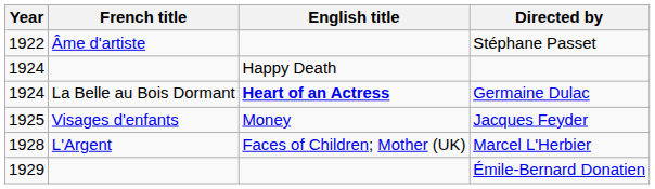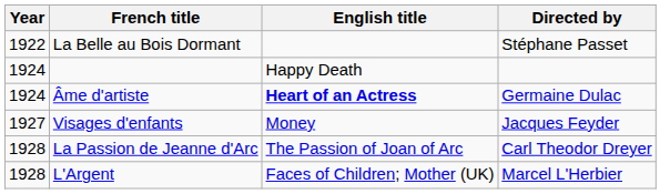 <table class="wikitable sortable">
 <tr>
 <th>Year</th>
 <th>French title</th>
 <th>English title</th>
 <th>Directed by</th>
 </tr>
 <tr>
 <td>1922</td>
-<td><a href='#'>Âme d'artiste</a></td>
+<td>La Belle au Bois Dormant</td>
 <td></td>
 <td>Stéphane Passet</td>
 </tr>
 <tr>
 <td>1924</td>
 <td></td>
 <td>Happy Death</td>
 <td></td>
 </tr>
 <tr>
 <td>1924</td>
-<td>La Belle au Bois Dormant</td>
+<td><a href='#'>Âme d'artiste</a></td>
 <td><strong><a href='#'>Heart of an Actress</a></strong></td>
 <td><a href='#'>Germaine Dulac</a></td>
 </tr>
 <tr>
-<td>1925</td>
+<td>1927</td>
 <td><a href='#'>Visages d'enfants</a></td>
 <td><a href='#'>Money</a></td>
 <td><a href='#'>Jacques Feyder</a></td>
+</tr>
+<tr>
+<td>1928</td>
+<td><a href='#'>La Passion de Jeanne d'Arc</a></td>
+<td><a href='#'>The Passion of Joan of Arc</a></td>
+<td><a href='#'>Carl Theodor Dreyer</a></td>
 </tr>
 <tr>
 <td>1928</td>
 <td><a href='#'>L'Argent</a></td>
 <td><a href='#'>Faces of Children</a>; <a href='#'>Mother</a> (UK)</td>
 <td><a href='#'>Marcel L'Herbier</a></td>
 </tr>
-<tr>
-<td>1929</td>
-<td></td>
-<td></td>
-<td><a href='#'>Émile-Bernard Donatien</a></td>
-</tr>
 </table>
